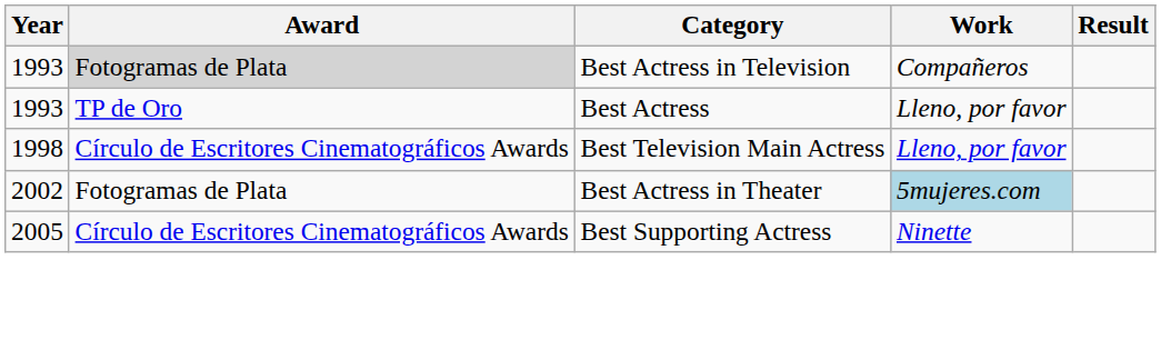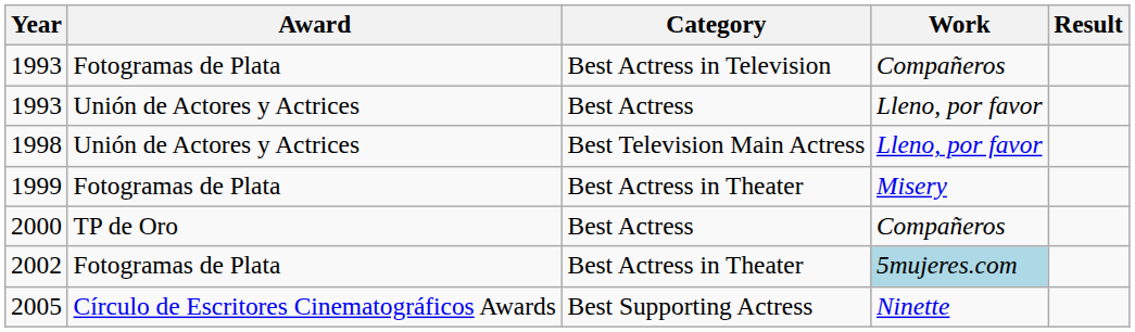 <table class = "wikitable sortable">
 <tr>
 <th>Year</th>
 <th>Award</th>
 <th>Category</th>
 <th>Work</th>
 <th>Result</th>
 </tr>
 <tr>
 <td>1993</td>
-<td style="background: lightgrey;">Fotogramas de Plata</td>
+<td>Fotogramas de Plata</td>
 <td>Best Actress in Television</td>
 <td><em>Compañeros</em></td>
 <td></td>
 </tr>
 <tr>
 <td>1993</td>
-<td><a href='#'>TP de Oro</a></td>
+<td>Unión de Actores y Actrices</td>
 <td>Best Actress</td>
 <td><em>Lleno, por favor</em></td>
 <td></td>
 </tr>
 <tr>
 <td>1998</td>
-<td><a href='#'>Círculo de Escritores Cinematográficos</a> Awards</td>
+<td>Unión de Actores y Actrices</td>
 <td>Best Television Main Actress</td>
 <td><em><a href='#'>Lleno, por favor</a></em></td>
+<td></td>
+</tr>
+<tr>
+<td>1999</td>
+<td>Fotogramas de Plata</td>
+<td>Best Actress in Theater</td>
+<td><em><a href='#'>Misery</a></em></td>
+<td></td>
+</tr>
+<tr>
+<td>2000</td>
+<td>TP de Oro</td>
+<td>Best Actress</td>
+<td><em>Compañeros</em></td>
 <td></td>
 </tr>
 <tr>
 <td>2002</td>
 <td>Fotogramas de Plata</td>
 <td>Best Actress in Theater</td>
 <td style="background: lightblue;"><em>5mujeres.com</em></td>
 <td></td>
 </tr>
 <tr>
 <td>2005</td>
 <td><a href='#'>Círculo de Escritores Cinematográficos</a> Awards</td>
 <td>Best Supporting Actress</td>
 <td><em><a href='#'>Ninette</a></em></td>
 <td></td>
 </tr>
 </table>
